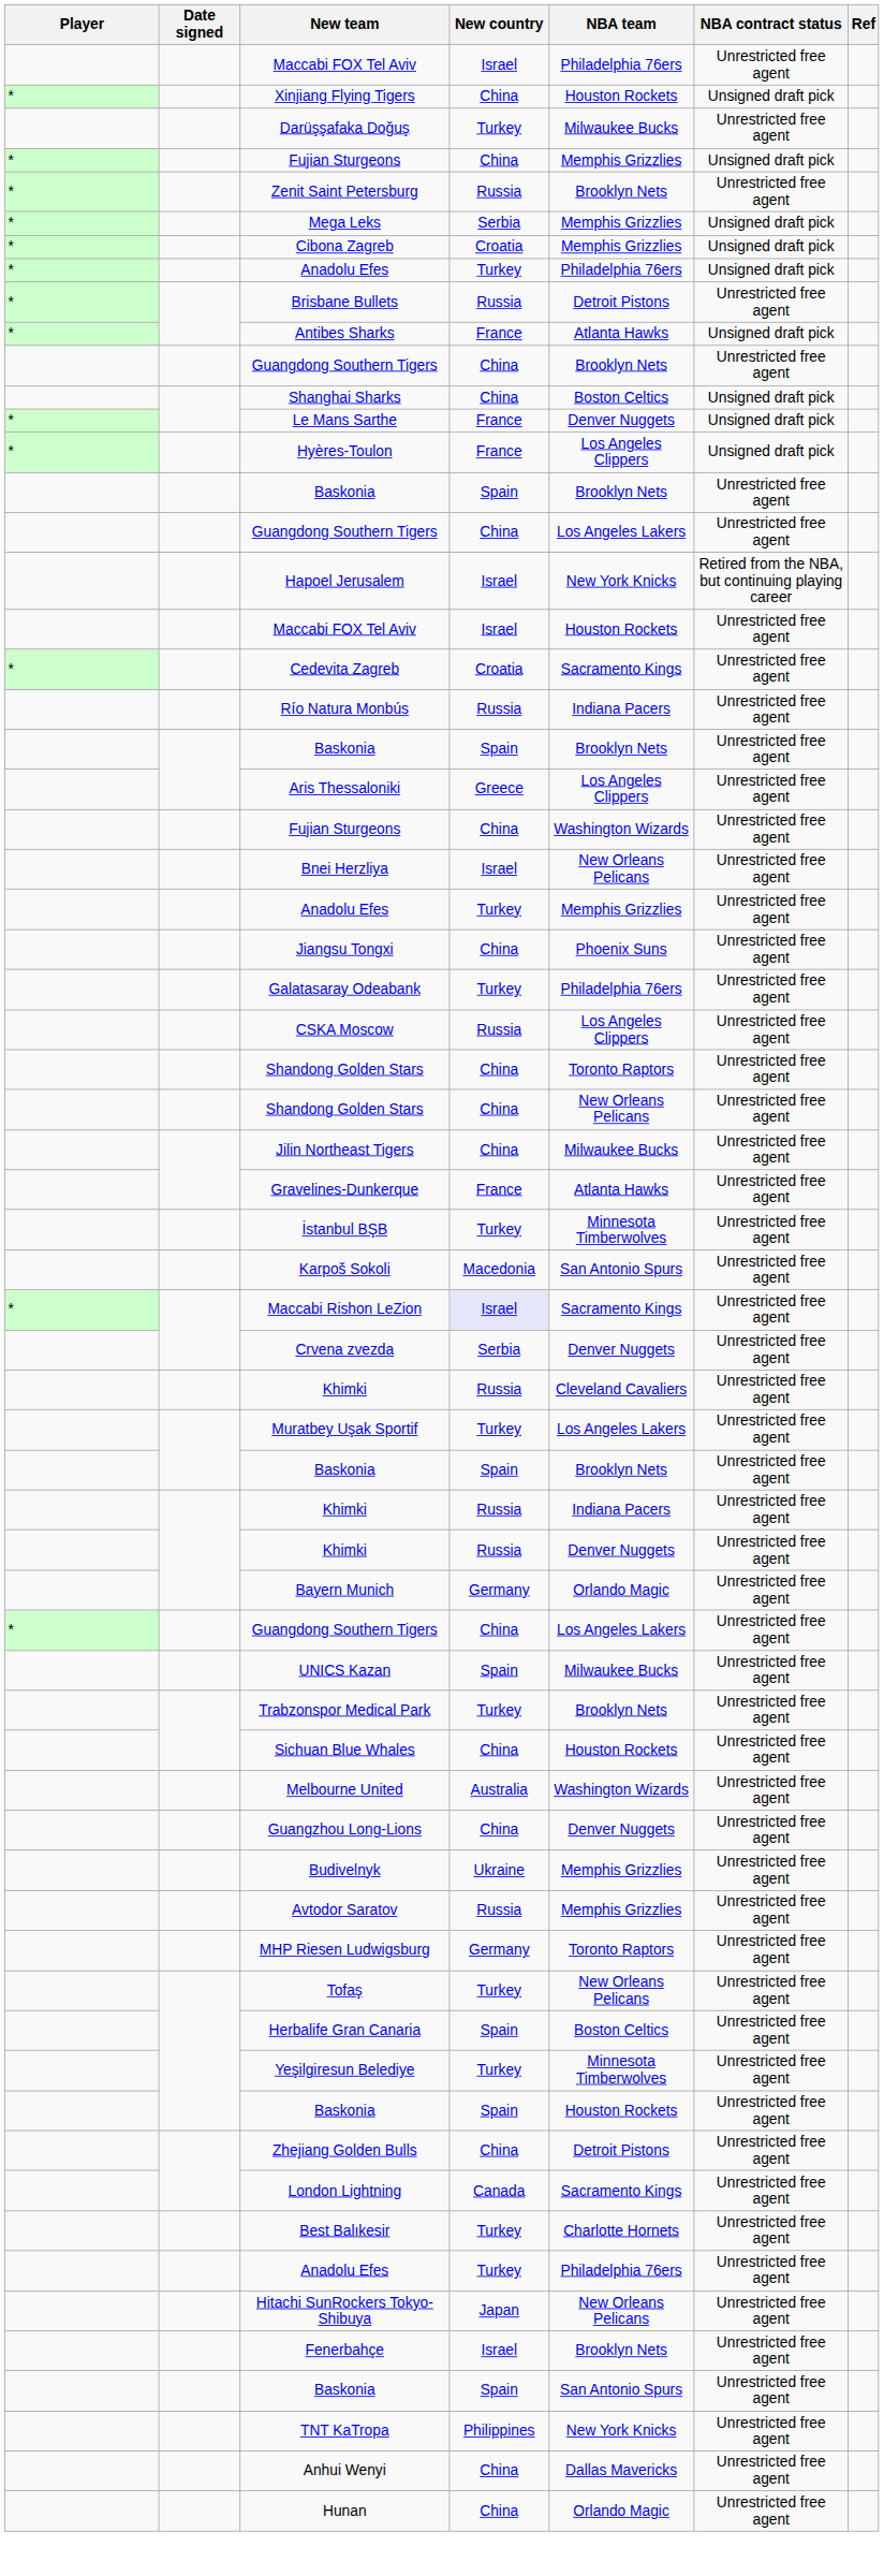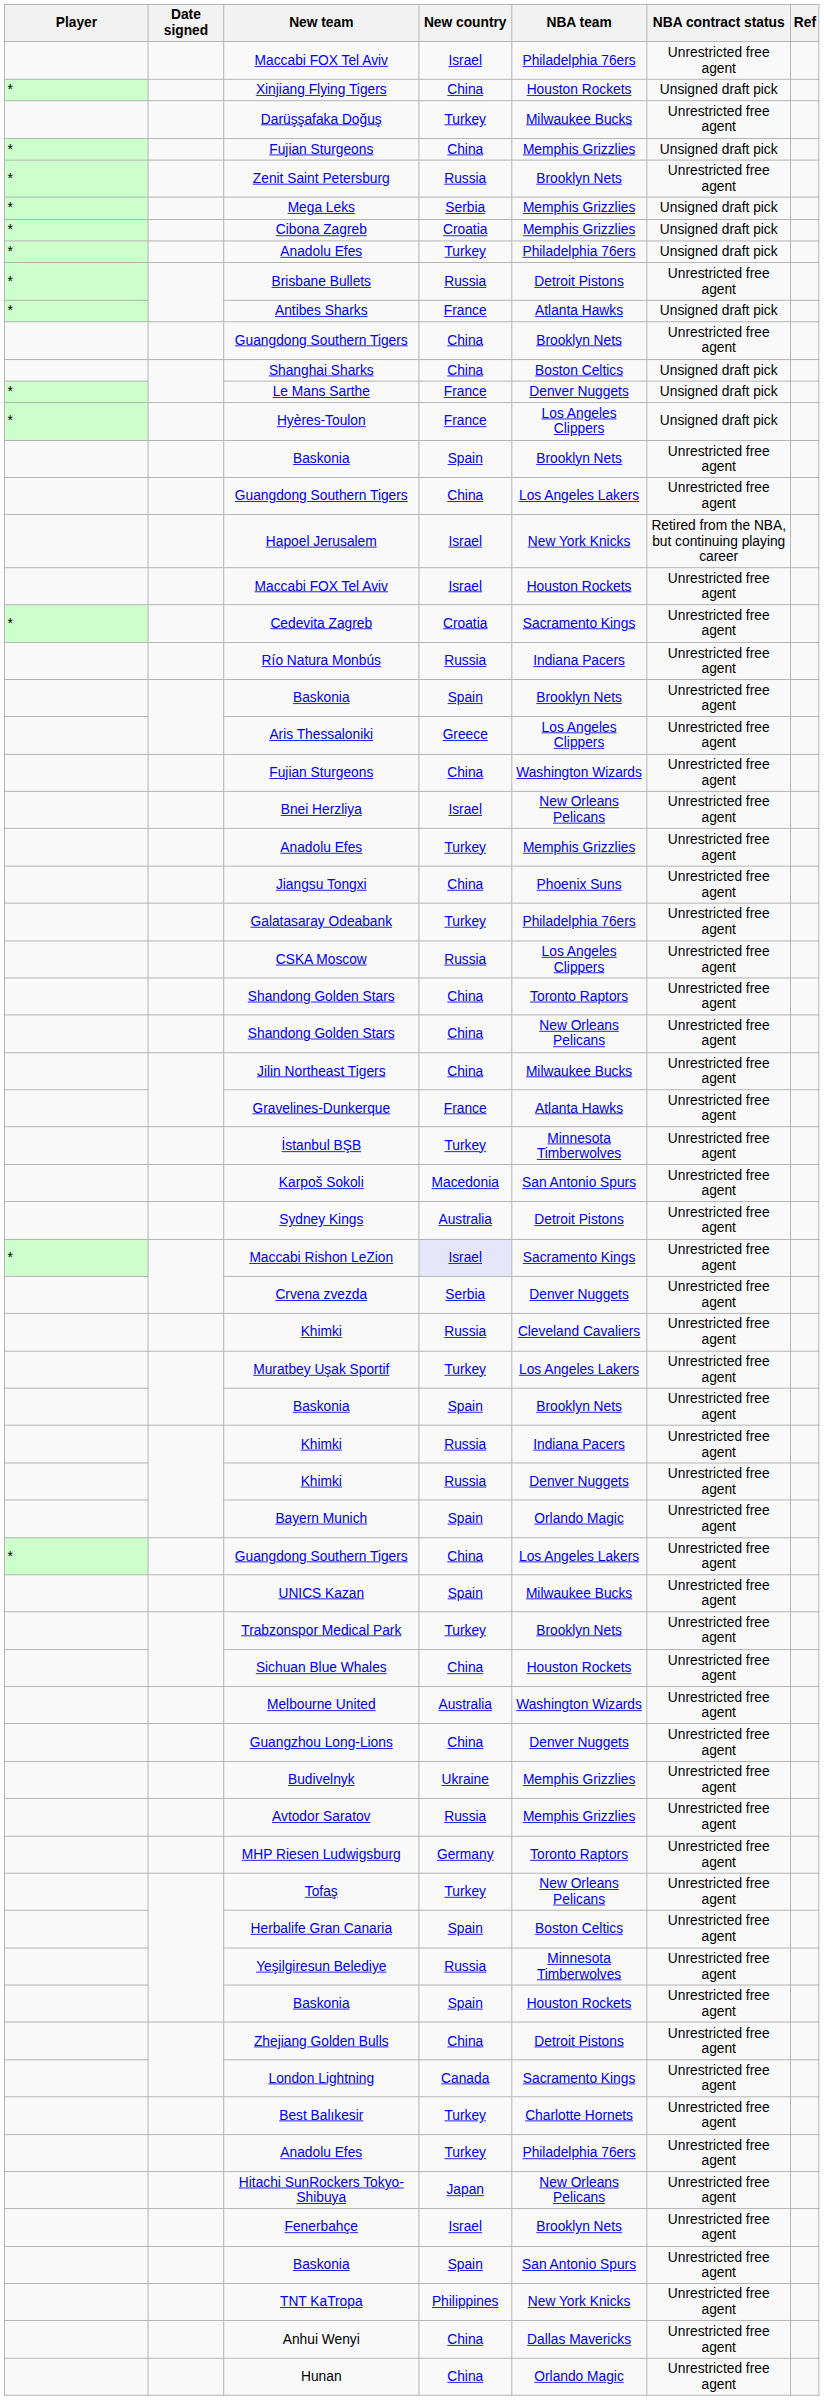 <table class="wikitable sortable" style="text-align:left">
 <tr>
 <th style="width:160px">Player</th>
 <th style="width:80px">Date signed</th>
 <th style="width:220px">New team</th>
 <th style="width:100px">New country</th>
 <th style="width:150px">NBA team</th>
 <th style="width:160px">NBA contract status</th>
 <th class="unsortable">Ref</th>
 </tr>
 <tr>
 <td align=left></td>
 <td align=center></td>
 <td align=center><a href='#'>Maccabi FOX Tel Aviv</a></td>
 <td align=center><a href='#'>Israel</a></td>
 <td align=center><a href='#'>Philadelphia 76ers</a></td>
 <td align=center>Unrestricted free agent</td>
 <td align=center></td>
 </tr>
 <tr>
 <td style="width:20px; background:#cfc;">*</td>
 <td align=center></td>
 <td align=center><a href='#'>Xinjiang Flying Tigers</a></td>
 <td align=center><a href='#'>China</a></td>
 <td align=center><a href='#'>Houston Rockets</a></td>
 <td align=center>Unsigned draft pick</td>
 <td align=center></td>
 </tr>
 <tr>
 <td align="left"></td>
 <td align=center></td>
 <td align=center><a href='#'>Darüşşafaka Doğuş</a></td>
 <td align=center><a href='#'>Turkey</a></td>
 <td align=center><a href='#'>Milwaukee Bucks</a></td>
 <td align=center>Unrestricted free agent</td>
 <td align=center></td>
 </tr>
 <tr>
 <td style="width:20px; background:#cfc;">*</td>
 <td align=center></td>
 <td align=center><a href='#'>Fujian Sturgeons</a></td>
 <td align=center><a href='#'>China</a></td>
 <td align=center><a href='#'>Memphis Grizzlies</a></td>
 <td align=center>Unsigned draft pick</td>
 <td align=center></td>
 </tr>
 <tr>
 <td style="width:20px; background:#cfc;">*</td>
 <td align=center></td>
 <td align=center><a href='#'>Zenit Saint Petersburg</a></td>
 <td align=center><a href='#'>Russia</a></td>
 <td align=center><a href='#'>Brooklyn Nets</a></td>
 <td align=center>Unrestricted free agent</td>
 <td align=center></td>
 </tr>
 <tr>
 <td style="width:20px; background:#cfc;">*</td>
 <td align=center></td>
 <td align=center><a href='#'>Mega Leks</a></td>
 <td align=center><a href='#'>Serbia</a></td>
 <td align=center><a href='#'>Memphis Grizzlies</a></td>
 <td align=center>Unsigned draft pick</td>
 <td align=center></td>
 </tr>
 <tr>
 <td style="width:20px; background:#cfc;">*</td>
 <td align=center></td>
 <td align=center><a href='#'>Cibona Zagreb</a></td>
 <td align=center><a href='#'>Croatia</a></td>
 <td align=center><a href='#'>Memphis Grizzlies</a></td>
 <td align=center>Unsigned draft pick</td>
 <td align=center></td>
 </tr>
 <tr>
 <td style="width:20px; background:#cfc;">*</td>
 <td align=center></td>
 <td align=center><a href='#'>Anadolu Efes</a></td>
 <td align=center><a href='#'>Turkey</a></td>
 <td align=center><a href='#'>Philadelphia 76ers</a></td>
 <td align=center>Unsigned draft pick</td>
 <td align=center></td>
 </tr>
 <tr>
 <td style="width:20px; background:#cfc;">*</td>
 <td rowspan=2 style="text-align:center"></td>
 <td align=center><a href='#'>Brisbane Bullets</a></td>
 <td align=center><a href='#'>Russia</a></td>
 <td align=center><a href='#'>Detroit Pistons</a></td>
 <td align=center>Unrestricted free agent</td>
 <td align=center></td>
 </tr>
 <tr>
 <td style="width:20px; background:#cfc;">*</td>
 <td align=center><a href='#'>Antibes Sharks</a></td>
 <td align=center><a href='#'>France</a></td>
 <td align=center><a href='#'>Atlanta Hawks</a></td>
 <td align=center>Unsigned draft pick</td>
 <td align=center></td>
 </tr>
 <tr>
 <td align="left"></td>
 <td align=center></td>
 <td align=center><a href='#'>Guangdong Southern Tigers</a></td>
 <td align=center><a href='#'>China</a></td>
 <td align=center><a href='#'>Brooklyn Nets</a></td>
 <td align=center>Unrestricted free agent</td>
 <td align=center></td>
 </tr>
 <tr>
 <td align="left"></td>
 <td rowspan=2 style="text-align:center"></td>
 <td align=center><a href='#'>Shanghai Sharks</a></td>
 <td align=center><a href='#'>China</a></td>
 <td align=center><a href='#'>Boston Celtics</a></td>
 <td align=center>Unsigned draft pick</td>
 <td align=center></td>
 </tr>
 <tr>
 <td style="width:20px; background:#cfc;">*</td>
 <td align=center><a href='#'>Le Mans Sarthe</a></td>
 <td align=center><a href='#'>France</a></td>
 <td align=center><a href='#'>Denver Nuggets</a></td>
 <td align=center>Unsigned draft pick</td>
 <td align=center></td>
 </tr>
 <tr>
 <td style="width:20px; background:#cfc;">*</td>
 <td align=center></td>
 <td align=center><a href='#'>Hyères-Toulon</a></td>
 <td align=center><a href='#'>France</a></td>
 <td align=center><a href='#'>Los Angeles Clippers</a></td>
 <td align=center>Unsigned draft pick</td>
 <td align=center></td>
 </tr>
 <tr>
 <td align="left"></td>
 <td align=center></td>
 <td align=center><a href='#'>Baskonia</a></td>
 <td align=center><a href='#'>Spain</a></td>
 <td align=center><a href='#'>Brooklyn Nets</a></td>
 <td align=center>Unrestricted free agent</td>
 <td align=center></td>
 </tr>
 <tr>
 <td align="left"></td>
 <td align=center></td>
 <td align=center><a href='#'>Guangdong Southern Tigers</a></td>
 <td align=center><a href='#'>China</a></td>
 <td align=center><a href='#'>Los Angeles Lakers</a></td>
 <td align=center>Unrestricted free agent</td>
 <td align=center></td>
 </tr>
 <tr>
 <td align="left"></td>
 <td align=center></td>
 <td align=center><a href='#'>Hapoel Jerusalem</a></td>
 <td align=center><a href='#'>Israel</a></td>
 <td align=center><a href='#'>New York Knicks</a></td>
 <td align=center>Retired from the NBA, but continuing playing career</td>
 <td align=center></td>
 </tr>
 <tr>
 <td align="left"></td>
 <td align=center></td>
 <td align=center><a href='#'>Maccabi FOX Tel Aviv</a></td>
 <td align=center><a href='#'>Israel</a></td>
 <td align=center><a href='#'>Houston Rockets</a></td>
 <td align=center>Unrestricted free agent</td>
 <td align=center></td>
 </tr>
 <tr>
 <td style="width:20px; background:#cfc;">*</td>
 <td align=center></td>
 <td align=center><a href='#'>Cedevita Zagreb</a></td>
 <td align=center><a href='#'>Croatia</a></td>
 <td align=center><a href='#'>Sacramento Kings</a></td>
 <td align=center>Unrestricted free agent</td>
 <td align=center></td>
 </tr>
 <tr>
 <td align="left"></td>
 <td align=center></td>
 <td align=center><a href='#'>Río Natura Monbús</a></td>
 <td align=center><a href='#'>Russia</a></td>
 <td align=center><a href='#'>Indiana Pacers</a></td>
 <td align=center>Unrestricted free agent</td>
 <td align=center></td>
 </tr>
 <tr>
 <td align="left"></td>
 <td rowspan=2 style="text-align:center"></td>
 <td align=center><a href='#'>Baskonia</a></td>
 <td align=center><a href='#'>Spain</a></td>
 <td align=center><a href='#'>Brooklyn Nets</a></td>
 <td align=center>Unrestricted free agent</td>
 <td align=center></td>
 </tr>
 <tr>
 <td align="left"></td>
 <td align=center><a href='#'>Aris Thessaloniki</a></td>
 <td align=center><a href='#'>Greece</a></td>
 <td align=center><a href='#'>Los Angeles Clippers</a></td>
 <td align=center>Unrestricted free agent</td>
 <td align=center></td>
 </tr>
 <tr>
 <td align="left"></td>
 <td style="text-align:center"></td>
 <td align=center><a href='#'>Fujian Sturgeons</a></td>
 <td align=center><a href='#'>China</a></td>
 <td align=center><a href='#'>Washington Wizards</a></td>
 <td align=center>Unrestricted free agent</td>
 <td align=center></td>
 </tr>
 <tr>
 <td align="left"></td>
 <td style="text-align:center"></td>
 <td align=center><a href='#'>Bnei Herzliya</a></td>
 <td align=center><a href='#'>Israel</a></td>
 <td align=center><a href='#'>New Orleans Pelicans</a></td>
 <td align=center>Unrestricted free agent</td>
 <td align=center></td>
 </tr>
 <tr>
 <td align="left"></td>
 <td style="text-align:center"></td>
 <td align=center><a href='#'>Anadolu Efes</a></td>
 <td align=center><a href='#'>Turkey</a></td>
 <td align=center><a href='#'>Memphis Grizzlies</a></td>
 <td align=center>Unrestricted free agent</td>
 <td align=center></td>
 </tr>
 <tr>
 <td align="left"></td>
 <td style="text-align:center"></td>
 <td align=center><a href='#'>Jiangsu Tongxi</a></td>
 <td align=center><a href='#'>China</a></td>
 <td align=center><a href='#'>Phoenix Suns</a></td>
 <td align=center>Unrestricted free agent</td>
 <td align=center></td>
 </tr>
 <tr>
 <td align="left"></td>
 <td style="text-align:center"></td>
 <td align=center><a href='#'>Galatasaray Odeabank</a></td>
 <td align=center><a href='#'>Turkey</a></td>
 <td align=center><a href='#'>Philadelphia 76ers</a></td>
 <td align=center>Unrestricted free agent</td>
 <td align=center></td>
 </tr>
 <tr>
 <td align="left"></td>
 <td style="text-align:center"></td>
 <td align=center><a href='#'>CSKA Moscow</a></td>
 <td align=center><a href='#'>Russia</a></td>
 <td align=center><a href='#'>Los Angeles Clippers</a></td>
 <td align=center>Unrestricted free agent</td>
 <td align=center></td>
 </tr>
 <tr>
 <td align="left"></td>
 <td style="text-align:center"></td>
 <td align=center><a href='#'>Shandong Golden Stars</a></td>
 <td align=center><a href='#'>China</a></td>
 <td align=center><a href='#'>Toronto Raptors</a></td>
 <td align=center>Unrestricted free agent</td>
 <td align=center></td>
 </tr>
 <tr>
 <td align=left></td>
 <td align=center></td>
 <td align=center><a href='#'>Shandong Golden Stars</a></td>
 <td align=center><a href='#'>China</a></td>
 <td align=center><a href='#'>New Orleans Pelicans</a></td>
 <td align=center>Unrestricted free agent</td>
 <td align=center></td>
 </tr>
 <tr>
 <td align="left"></td>
 <td rowspan=2 style="text-align:center"></td>
 <td align=center><a href='#'>Jilin Northeast Tigers</a></td>
 <td align=center><a href='#'>China</a></td>
 <td align=center><a href='#'>Milwaukee Bucks</a></td>
 <td align=center>Unrestricted free agent</td>
 <td align=center></td>
 </tr>
 <tr>
 <td align="left"></td>
 <td align=center><a href='#'>Gravelines-Dunkerque</a></td>
 <td align=center><a href='#'>France</a></td>
 <td align=center><a href='#'>Atlanta Hawks</a></td>
 <td align=center>Unrestricted free agent</td>
 <td align=center></td>
 </tr>
 <tr>
 <td align=left></td>
 <td align=center></td>
 <td align=center><a href='#'>İstanbul BŞB</a></td>
 <td align=center><a href='#'>Turkey</a></td>
 <td align=center><a href='#'>Minnesota Timberwolves</a></td>
 <td align=center>Unrestricted free agent</td>
 <td align=center></td>
 </tr>
 <tr>
 <td align=left></td>
 <td align=center></td>
 <td align=center><a href='#'>Karpoš Sokoli</a></td>
 <td align=center><a href='#'>Macedonia</a></td>
 <td align=center><a href='#'>San Antonio Spurs</a></td>
 <td align=center>Unrestricted free agent</td>
 <td align=center></td>
 </tr>
 <tr>
+<td align=left></td>
+<td align=center></td>
+<td align=center><a href='#'>Sydney Kings</a></td>
+<td align=center><a href='#'>Australia</a></td>
+<td align=center><a href='#'>Detroit Pistons</a></td>
+<td align=center>Unrestricted free agent</td>
+<td align=center></td>
+</tr>
+<tr>
 <td style="width:20px; background:#cfc;">*</td>
 <td rowspan=2 style="text-align:center"></td>
 <td align=center><a href='#'>Maccabi Rishon LeZion</a></td>
 <td align=center style="background: lavender;"><a href='#'>Israel</a></td>
 <td align=center><a href='#'>Sacramento Kings</a></td>
 <td align=center>Unrestricted free agent</td>
 <td align=center></td>
 </tr>
 <tr>
 <td align=left></td>
 <td align=center><a href='#'>Crvena zvezda</a></td>
 <td align=center><a href='#'>Serbia</a></td>
 <td align=center><a href='#'>Denver Nuggets</a></td>
 <td align=center>Unrestricted free agent</td>
 <td align=center></td>
 </tr>
 <tr>
 <td align=left></td>
 <td align=center></td>
 <td align=center><a href='#'>Khimki</a></td>
 <td align=center><a href='#'>Russia</a></td>
 <td align=center><a href='#'>Cleveland Cavaliers</a></td>
 <td align=center>Unrestricted free agent</td>
 <td align=center></td>
 </tr>
 <tr>
 <td align="left"></td>
 <td rowspan=2 style="text-align:center"></td>
 <td align=center><a href='#'>Muratbey Uşak Sportif</a></td>
 <td align=center><a href='#'>Turkey</a></td>
 <td align=center><a href='#'>Los Angeles Lakers</a></td>
 <td align=center>Unrestricted free agent</td>
 <td align=center></td>
 </tr>
 <tr>
 <td align=left></td>
 <td align=center><a href='#'>Baskonia</a></td>
 <td align=center><a href='#'>Spain</a></td>
 <td align=center><a href='#'>Brooklyn Nets</a></td>
 <td align=center>Unrestricted free agent</td>
 <td align=center></td>
 </tr>
 <tr>
 <td align="left"></td>
 <td rowspan=3 style="text-align:center"></td>
 <td align=center><a href='#'>Khimki</a></td>
 <td align=center><a href='#'>Russia</a></td>
 <td align=center><a href='#'>Indiana Pacers</a></td>
 <td align=center>Unrestricted free agent</td>
 <td align=center></td>
 </tr>
 <tr>
 <td align="left"></td>
 <td align=center><a href='#'>Khimki</a></td>
 <td align=center><a href='#'>Russia</a></td>
 <td align=center><a href='#'>Denver Nuggets</a></td>
 <td align=center>Unrestricted free agent</td>
 <td align=center></td>
 </tr>
 <tr>
 <td align="left"></td>
 <td align=center><a href='#'>Bayern Munich</a></td>
-<td align=center><a href='#'>Germany</a></td>
+<td align=center><a href='#'>Spain</a></td>
 <td align=center><a href='#'>Orlando Magic</a></td>
 <td align=center>Unrestricted free agent</td>
 <td align=center></td>
 </tr>
 <tr>
 <td style="width:20px; background:#cfc;">*</td>
 <td align=center></td>
 <td align=center><a href='#'>Guangdong Southern Tigers</a></td>
 <td align=center><a href='#'>China</a></td>
 <td align=center><a href='#'>Los Angeles Lakers</a></td>
 <td align=center>Unrestricted free agent</td>
 <td align=center></td>
 </tr>
 <tr>
 <td align=left></td>
 <td align=center></td>
 <td align=center><a href='#'>UNICS Kazan</a></td>
 <td align=center><a href='#'>Spain</a></td>
 <td align=center><a href='#'>Milwaukee Bucks</a></td>
 <td align=center>Unrestricted free agent</td>
 <td align=center></td>
 </tr>
 <tr>
 <td align=left></td>
 <td rowspan=2 style="text-align:center"></td>
 <td align=center><a href='#'>Trabzonspor Medical Park</a></td>
 <td align=center><a href='#'>Turkey</a></td>
 <td align=center><a href='#'>Brooklyn Nets</a></td>
 <td align=center>Unrestricted free agent</td>
 <td align=center></td>
 </tr>
 <tr>
 <td align=left></td>
 <td align=center><a href='#'>Sichuan Blue Whales</a></td>
 <td align=center><a href='#'>China</a></td>
 <td align=center><a href='#'>Houston Rockets</a></td>
 <td align=center>Unrestricted free agent</td>
 <td align=center></td>
 </tr>
 <tr>
 <td align=left></td>
 <td align=center></td>
 <td align=center><a href='#'>Melbourne United</a></td>
 <td align=center><a href='#'>Australia</a></td>
 <td align=center><a href='#'>Washington Wizards</a></td>
 <td align=center>Unrestricted free agent</td>
 <td align=center></td>
 </tr>
 <tr>
 <td align=left></td>
 <td align=center></td>
 <td align=center><a href='#'>Guangzhou Long-Lions</a></td>
 <td align=center><a href='#'>China</a></td>
 <td align=center><a href='#'>Denver Nuggets</a></td>
 <td align=center>Unrestricted free agent</td>
 <td align=center></td>
 </tr>
 <tr>
 <td align=left></td>
 <td align=center></td>
 <td align=center><a href='#'>Budivelnyk</a></td>
 <td align=center><a href='#'>Ukraine</a></td>
 <td align=center><a href='#'>Memphis Grizzlies</a></td>
 <td align=center>Unrestricted free agent</td>
 <td align=center></td>
 </tr>
 <tr>
 <td align=left></td>
 <td align=center></td>
 <td align=center><a href='#'>Avtodor Saratov</a></td>
 <td align=center><a href='#'>Russia</a></td>
 <td align=center><a href='#'>Memphis Grizzlies</a></td>
 <td align=center>Unrestricted free agent</td>
 <td align=center></td>
 </tr>
 <tr>
 <td align=left></td>
 <td align=center></td>
 <td align=center><a href='#'>MHP Riesen Ludwigsburg</a></td>
 <td align=center><a href='#'>Germany</a></td>
 <td align=center><a href='#'>Toronto Raptors</a></td>
 <td align=center>Unrestricted free agent</td>
 <td align=center></td>
 </tr>
 <tr>
 <td align=left></td>
 <td rowspan=4 style="text-align:center"></td>
 <td align=center><a href='#'>Tofaş</a></td>
 <td align=center><a href='#'>Turkey</a></td>
 <td align=center><a href='#'>New Orleans Pelicans</a></td>
 <td align=center>Unrestricted free agent</td>
 <td align=center></td>
 </tr>
 <tr>
 <td align=left></td>
 <td align=center><a href='#'>Herbalife Gran Canaria</a></td>
 <td align=center><a href='#'>Spain</a></td>
 <td align=center><a href='#'>Boston Celtics</a></td>
 <td align=center>Unrestricted free agent</td>
 <td align=center></td>
 </tr>
 <tr>
 <td align=left></td>
 <td align=center><a href='#'>Yeşilgiresun Belediye</a></td>
-<td align=center><a href='#'>Turkey</a></td>
+<td align=center><a href='#'>Russia</a></td>
 <td align=center><a href='#'>Minnesota Timberwolves</a></td>
 <td align=center>Unrestricted free agent</td>
 <td align=center></td>
 </tr>
 <tr>
 <td align=left></td>
 <td align=center><a href='#'>Baskonia</a></td>
 <td align=center><a href='#'>Spain</a></td>
 <td align=center><a href='#'>Houston Rockets</a></td>
 <td align=center>Unrestricted free agent</td>
 <td align=center></td>
 </tr>
 <tr>
 <td align=left></td>
 <td rowspan=2 style="text-align:center"></td>
 <td align=center><a href='#'>Zhejiang Golden Bulls</a></td>
 <td align=center><a href='#'>China</a></td>
 <td align=center><a href='#'>Detroit Pistons</a></td>
 <td align=center>Unrestricted free agent</td>
 <td align=center></td>
 </tr>
 <tr>
 <td align=left></td>
 <td align=center><a href='#'>London Lightning</a></td>
 <td align=center><a href='#'>Canada</a></td>
 <td align=center><a href='#'>Sacramento Kings</a></td>
 <td align=center>Unrestricted free agent</td>
 <td align=center></td>
 </tr>
 <tr>
 <td align=left></td>
 <td align=center></td>
 <td align=center><a href='#'>Best Balıkesir</a></td>
 <td align=center><a href='#'>Turkey</a></td>
 <td align=center><a href='#'>Charlotte Hornets</a></td>
 <td align=center>Unrestricted free agent</td>
 <td align=center></td>
 </tr>
 <tr>
 <td align=left></td>
 <td align=center></td>
 <td align=center><a href='#'>Anadolu Efes</a></td>
 <td align=center><a href='#'>Turkey</a></td>
 <td align=center><a href='#'>Philadelphia 76ers</a></td>
 <td align=center>Unrestricted free agent</td>
 <td align=center></td>
 </tr>
 <tr>
 <td align=left></td>
 <td align=center></td>
 <td align=center><a href='#'>Hitachi SunRockers Tokyo-Shibuya</a></td>
 <td align=center><a href='#'>Japan</a></td>
 <td align=center><a href='#'>New Orleans Pelicans</a></td>
 <td align=center>Unrestricted free agent</td>
 <td align=center></td>
 </tr>
 <tr>
 <td align=left></td>
 <td align=center></td>
 <td align=center><a href='#'>Fenerbahçe</a></td>
 <td align=center><a href='#'>Israel</a></td>
 <td align=center><a href='#'>Brooklyn Nets</a></td>
 <td align=center>Unrestricted free agent</td>
 <td align=center></td>
 </tr>
 <tr>
 <td align=left></td>
 <td align=center></td>
 <td align=center><a href='#'>Baskonia</a></td>
 <td align=center><a href='#'>Spain</a></td>
 <td align=center><a href='#'>San Antonio Spurs</a></td>
 <td align=center>Unrestricted free agent</td>
 <td align=center></td>
 </tr>
 <tr>
 <td align=left></td>
 <td align=center></td>
 <td align=center><a href='#'>TNT KaTropa</a></td>
 <td align=center><a href='#'>Philippines</a></td>
 <td align=center><a href='#'>New York Knicks</a></td>
 <td align=center>Unrestricted free agent</td>
 <td align=center></td>
 </tr>
 <tr>
 <td align=left></td>
 <td align=center></td>
 <td align=center>Anhui Wenyi</td>
 <td align=center><a href='#'>China</a></td>
 <td align=center><a href='#'>Dallas Mavericks</a></td>
 <td align=center>Unrestricted free agent</td>
 <td align=center></td>
 </tr>
 <tr>
 <td align=left></td>
 <td align=center></td>
 <td align=center>Hunan</td>
 <td align=center><a href='#'>China</a></td>
 <td align=center><a href='#'>Orlando Magic</a></td>
 <td align=center>Unrestricted free agent</td>
 <td align=center></td>
 </tr>
 </table>
